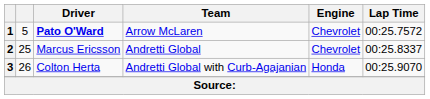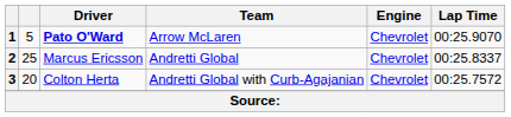 <table class="wikitable">
 <tr>
 <th></th>
 <th></th>
 <th>Driver</th>
 <th>Team</th>
 <th>Engine</th>
 <th>Lap Time</th>
 </tr>
 <tr>
 <th>1</th>
 <td align="center">5</td>
 <td><strong> <a href='#'>Pato O'Ward</a></strong></td>
 <td><a href='#'>Arrow McLaren</a></td>
 <td><a href='#'>Chevrolet</a></td>
-<td>00:25.7572</td>
+<td>00:25.9070</td>
 </tr>
 <tr>
 <th>2</th>
 <td align="center">25</td>
 <td> <a href='#'>Marcus Ericsson</a></td>
 <td><a href='#'>Andretti Global</a></td>
 <td><a href='#'>Chevrolet</a></td>
 <td>00:25.8337</td>
 </tr>
 <tr>
 <th>3</th>
-<td align="center">26</td>
+<td align="center">20</td>
 <td> <a href='#'>Colton Herta</a></td>
 <td><a href='#'>Andretti Global</a> with <a href='#'>Curb-Agajanian</a></td>
-<td><a href='#'>Honda</a></td>
-<td>00:25.9070</td>
+<td><a href='#'>Chevrolet</a></td>
+<td>00:25.7572</td>
 </tr>
 <tr>
 </tr>
 <tr class="sortbottom">
 <th colspan="6">Source:</th>
 </tr>
 </table>
